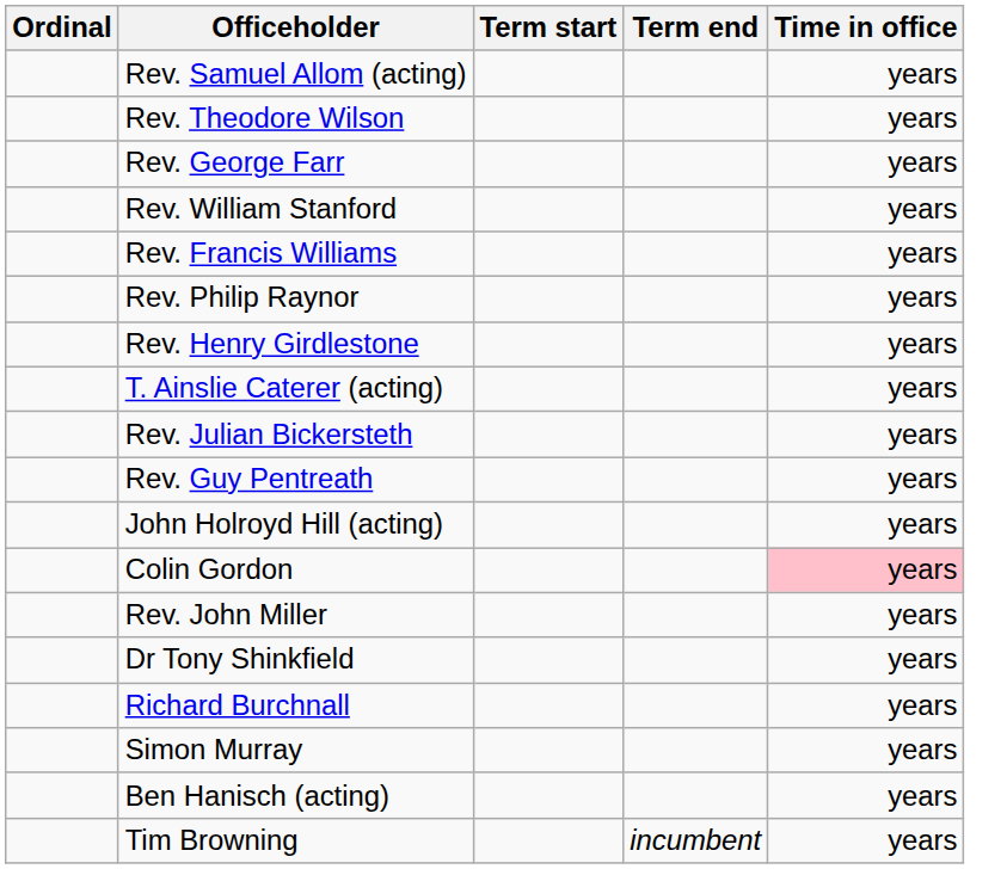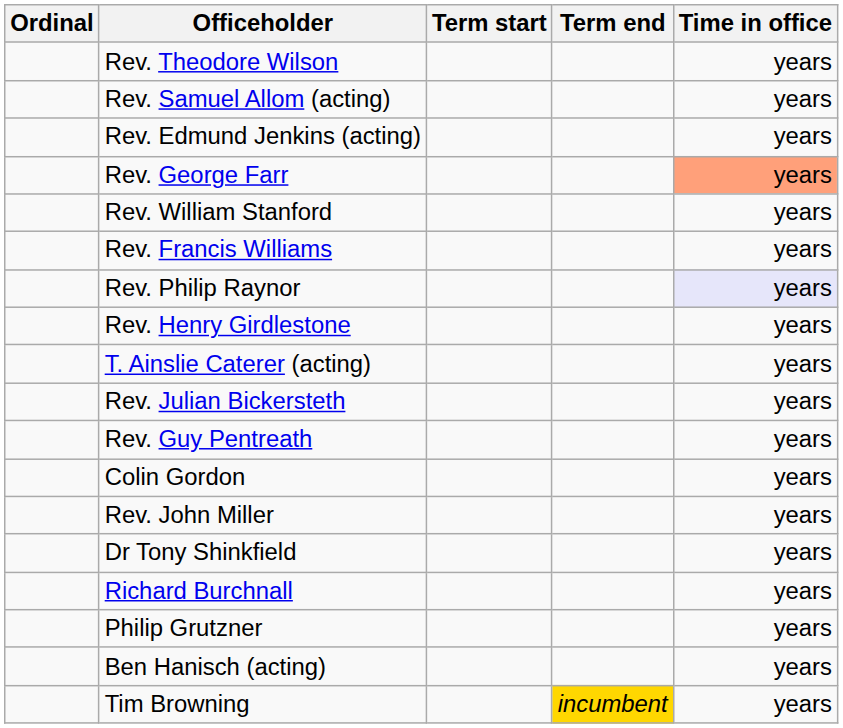 <table class="wikitable sortable collapsible">
 <tr>
 <th scope="col">Ordinal</th>
 <th scope="col">Officeholder</th>
 <th scope="col">Term start</th>
 <th scope="col">Term end</th>
 <th scope="col">Time in office</th>
 </tr>
 <tr>
 <td align=center></td>
+<td>Rev. <a href='#'>Theodore Wilson</a></td>
+<td align=center></td>
+<td align=center></td>
+<td align=right> years</td>
+</tr>
+<tr>
+<td align=center></td>
 <td>Rev. <a href='#'>Samuel Allom</a> (acting)</td>
 <td align=center></td>
 <td align=center></td>
 <td align=right> years</td>
 </tr>
 <tr>
 <td align=center></td>
-<td>Rev. <a href='#'>Theodore Wilson</a></td>
+<td>Rev. Edmund Jenkins (acting)</td>
 <td align=center></td>
 <td align=center></td>
 <td align=right> years</td>
 </tr>
 <tr>
 <td align=center></td>
 <td>Rev. <a href='#'>George Farr</a></td>
 <td align=center></td>
 <td align=center></td>
-<td align=right> years</td>
+<td align=right style="background: lightsalmon;"> years</td>
 </tr>
 <tr>
 <td align=center></td>
 <td>Rev. William Stanford</td>
 <td align=center></td>
 <td align=center></td>
 <td align=right> years</td>
 </tr>
 <tr>
 <td align=center></td>
 <td>Rev. <a href='#'>Francis Williams</a></td>
 <td align=center></td>
 <td align=center></td>
 <td align=right> years</td>
 </tr>
 <tr>
 <td align=center></td>
 <td>Rev. Philip Raynor</td>
 <td align="center"></td>
 <td align=center></td>
-<td align=right> years</td>
+<td align=right style="background: lavender;"> years</td>
 </tr>
 <tr>
 <td align=center></td>
 <td>Rev. <a href='#'>Henry Girdlestone</a></td>
 <td align=center></td>
 <td align=center></td>
 <td align=right> years</td>
 </tr>
 <tr>
 <td align=center></td>
 <td><a href='#'>T. Ainslie Caterer</a> (acting)</td>
 <td align=center></td>
 <td align=center></td>
 <td align=right> years</td>
 </tr>
 <tr>
 <td align=center></td>
 <td>Rev. <a href='#'>Julian Bickersteth</a></td>
 <td align=center></td>
 <td align=center></td>
 <td align=right> years</td>
 </tr>
 <tr>
 <td align=center></td>
 <td>Rev. <a href='#'>Guy Pentreath</a></td>
 <td align=center></td>
 <td align=center></td>
 <td align=right> years</td>
 </tr>
 <tr>
 <td align=center></td>
-<td>John Holroyd Hill (acting)</td>
+<td>Colin Gordon</td>
 <td align=center></td>
 <td align=center></td>
 <td align=right> years</td>
-</tr>
-<tr>
-<td align=center></td>
-<td>Colin Gordon</td>
-<td align=center></td>
-<td align=center></td>
-<td align=right style="background: pink;"> years</td>
 </tr>
 <tr>
 <td align=center></td>
 <td>Rev. John Miller</td>
 <td align=center></td>
 <td align=center></td>
 <td align=right> years</td>
 </tr>
 <tr>
 <td align=center></td>
 <td>Dr Tony Shinkfield</td>
 <td align=center></td>
 <td align=center></td>
 <td align=right> years</td>
 </tr>
 <tr>
 <td align=center></td>
 <td><a href='#'>Richard Burchnall</a></td>
 <td align=center></td>
 <td align=center></td>
 <td align=right> years</td>
 </tr>
 <tr>
 <td align=center></td>
-<td>Simon Murray</td>
+<td>Philip Grutzner</td>
 <td align=center></td>
 <td align=center></td>
 <td align=right> years</td>
 </tr>
 <tr>
 <td align=center></td>
 <td>Ben Hanisch (acting)</td>
 <td align=center></td>
 <td align=center></td>
 <td align=right> years</td>
 </tr>
 <tr>
 <td align=center></td>
 <td>Tim Browning</td>
 <td align=center></td>
-<td align=center><em>incumbent</em></td>
+<td align=center style="background: gold;"><em>incumbent</em></td>
 <td align=right> years</td>
 </tr>
 </table>
